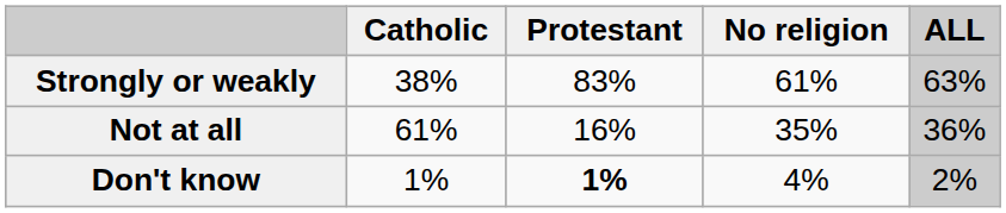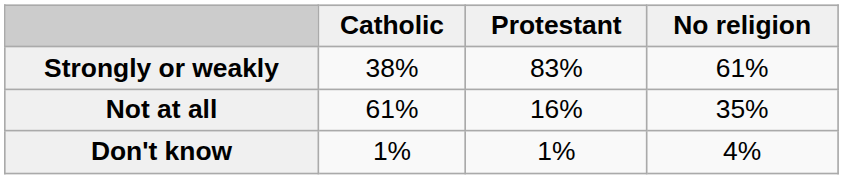 <table class="wikitable" style="float:left; border-collapse:collapse; width:40%;" cellspacing="0" cellpadding="3" border="1">
 <tr>
 <th style="background:#ccc;"></th>
 <th style="background:#f0f0f0;">Catholic</th>
 <th style="background:#f0f0f0;">Protestant</th>
 <th style="background:#f0f0f0;">No religion</th>
-<th style="background:#ccc;">ALL</th>
 </tr>
 <tr>
 <th style="background:#f0f0f0;">Strongly or weakly</th>
 <td style="text-align:center;">38%</td>
 <td style="text-align:center;">83%</td>
 <td style="text-align:center;">61%</td>
-<td style="text-align:center; background:#ccc;">63%</td>
 </tr>
 <tr>
 <th style="background:#f0f0f0;">Not at all</th>
 <td style="text-align:center;">61%</td>
 <td style="text-align:center;">16%</td>
 <td style="text-align:center;">35%</td>
-<td style="text-align:center; background:#ccc;">36%</td>
 </tr>
 <tr>
 <th style="background:#f0f0f0;">Don't know</th>
 <td style="text-align:center;">1%</td>
-<td style="text-align:center;"><strong>1%</strong></td>
+<td style="text-align:center;">1%</td>
 <td style="text-align:center;">4%</td>
-<td style="text-align:center; background:#ccc;">2%</td>
 </tr>
 </table>
